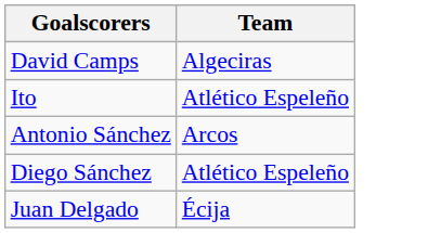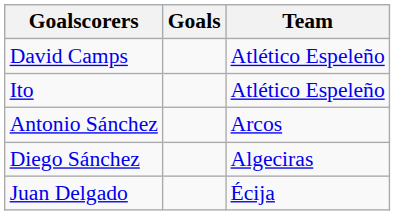 <table class="wikitable sortable" class="wikitable">
 <tr style="background:#ccc; text-align:center;">
 <th>Goalscorers</th>
+<th>Goals</th>
 <th>Team</th>
 </tr>
 <tr>
 <td> <a href='#'>David Camps</a></td>
-<td><a href='#'>Algeciras</a></td>
+<td></td>
+<td><a href='#'>Atlético Espeleño</a></td>
 </tr>
 <tr>
 <td> <a href='#'>Ito</a></td>
+<td></td>
 <td><a href='#'>Atlético Espeleño</a></td>
 </tr>
 <tr>
 <td> <a href='#'>Antonio Sánchez</a></td>
+<td></td>
 <td><a href='#'>Arcos</a></td>
 </tr>
 <tr>
 <td> <a href='#'>Diego Sánchez</a></td>
-<td><a href='#'>Atlético Espeleño</a></td>
+<td></td>
+<td><a href='#'>Algeciras</a></td>
 </tr>
 <tr>
 <td> <a href='#'>Juan Delgado</a></td>
+<td></td>
 <td><a href='#'>Écija</a></td>
 </tr>
 </table>
